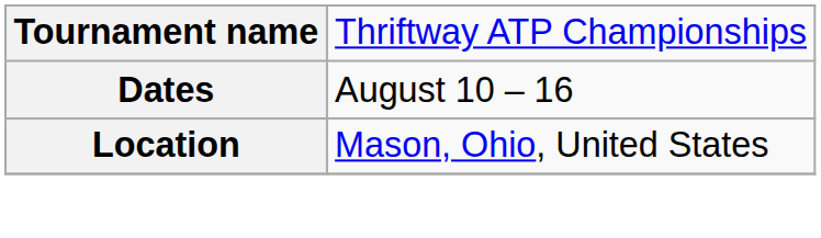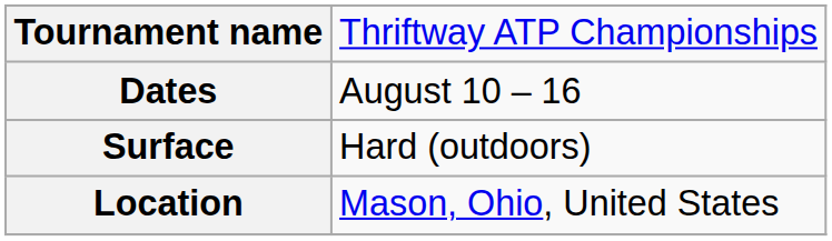 <table class="wikitable">
 <tr>
 <th>Tournament name</th>
 <td><a href='#'>Thriftway ATP Championships</a></td>
 </tr>
 <tr>
 <th>Dates</th>
 <td>August 10 – 16</td>
 </tr>
 <tr>
+<th>Surface</th>
+<td>Hard (outdoors)</td>
+</tr>
+<tr>
 <th>Location</th>
 <td><a href='#'>Mason, Ohio</a>, United States</td>
 </tr>
 <tr>
 </tr>
 </table>
